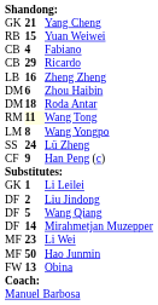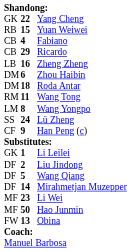 <table style="font-size: 90%" cellspacing="0" cellpadding="0">
 <tr>
 <td colspan="4"><strong>Shandong:</strong></td>
 </tr>
 <tr>
 <th width="25"></th>
 <th width="25"></th>
 </tr>
 <tr>
 <td>GK</td>
-<td><strong>21</strong></td>
+<td><strong>22</strong></td>
 <td> <a href='#'>Yang Cheng</a></td>
 </tr>
 <tr>
 <td>RB</td>
 <td><strong>15</strong></td>
 <td> <a href='#'>Yuan Weiwei</a></td>
 </tr>
 <tr>
 <td>CB</td>
 <td><strong>4</strong></td>
 <td> <a href='#'>Fabiano</a></td>
 </tr>
 <tr>
 <td>CB</td>
 <td><strong>29</strong></td>
 <td> <a href='#'>Ricardo</a></td>
 </tr>
 <tr>
 <td>LB</td>
 <td><strong>16</strong></td>
 <td> <a href='#'>Zheng Zheng</a></td>
 </tr>
 <tr>
 <td>DM</td>
 <td><strong>6</strong></td>
 <td> <a href='#'>Zhou Haibin</a></td>
 </tr>
 <tr>
 <td>DM</td>
 <td><strong>18</strong></td>
 <td> <a href='#'>Roda Antar</a></td>
 </tr>
 <tr>
 <td>RM</td>
-<td style="background: lightyellow;"><strong>11</strong></td>
+<td><strong>11</strong></td>
 <td> <a href='#'>Wang Tong</a></td>
 <td></td>
 <td></td>
 </tr>
 <tr>
 <td>LM</td>
 <td><strong>8</strong></td>
 <td> <a href='#'>Wang Yongpo</a></td>
 <td></td>
 <td></td>
 </tr>
 <tr>
 <td>SS</td>
 <td><strong>24</strong></td>
 <td> <a href='#'>Lü Zheng</a></td>
 <td></td>
 <td></td>
 </tr>
 <tr>
 <td>CF</td>
 <td><strong>9</strong></td>
 <td> <a href='#'>Han Peng</a> (<a href='#'>c</a>)</td>
 </tr>
 <tr>
 <td colspan=4><strong>Substitutes:</strong></td>
 </tr>
 <tr>
 <td>GK</td>
 <td><strong>1</strong></td>
 <td> <a href='#'>Li Leilei</a></td>
 </tr>
 <tr>
 <td>DF</td>
 <td><strong>2</strong></td>
 <td> <a href='#'>Liu Jindong</a></td>
 </tr>
 <tr>
 <td>DF</td>
 <td><strong>5</strong></td>
 <td> <a href='#'>Wang Qiang</a></td>
 </tr>
 <tr>
 <td>DF</td>
 <td><strong>14</strong></td>
 <td> <a href='#'>Mirahmetjan Muzepper</a></td>
 <td></td>
 <td></td>
 </tr>
 <tr>
 <td>MF</td>
 <td><strong>23</strong></td>
 <td> <a href='#'>Li Wei</a></td>
 </tr>
 <tr>
 <td>MF</td>
 <td><strong>50</strong></td>
 <td> <a href='#'>Hao Junmin</a></td>
 <td></td>
 <td></td>
 </tr>
 <tr>
 <td>FW</td>
 <td><strong>13</strong></td>
 <td> <a href='#'>Obina</a></td>
 <td></td>
 <td></td>
 </tr>
 <tr>
 <td colspan=4><strong>Coach:</strong></td>
 </tr>
 <tr>
 <td colspan="4"> <a href='#'>Manuel Barbosa</a></td>
 </tr>
 </table>
